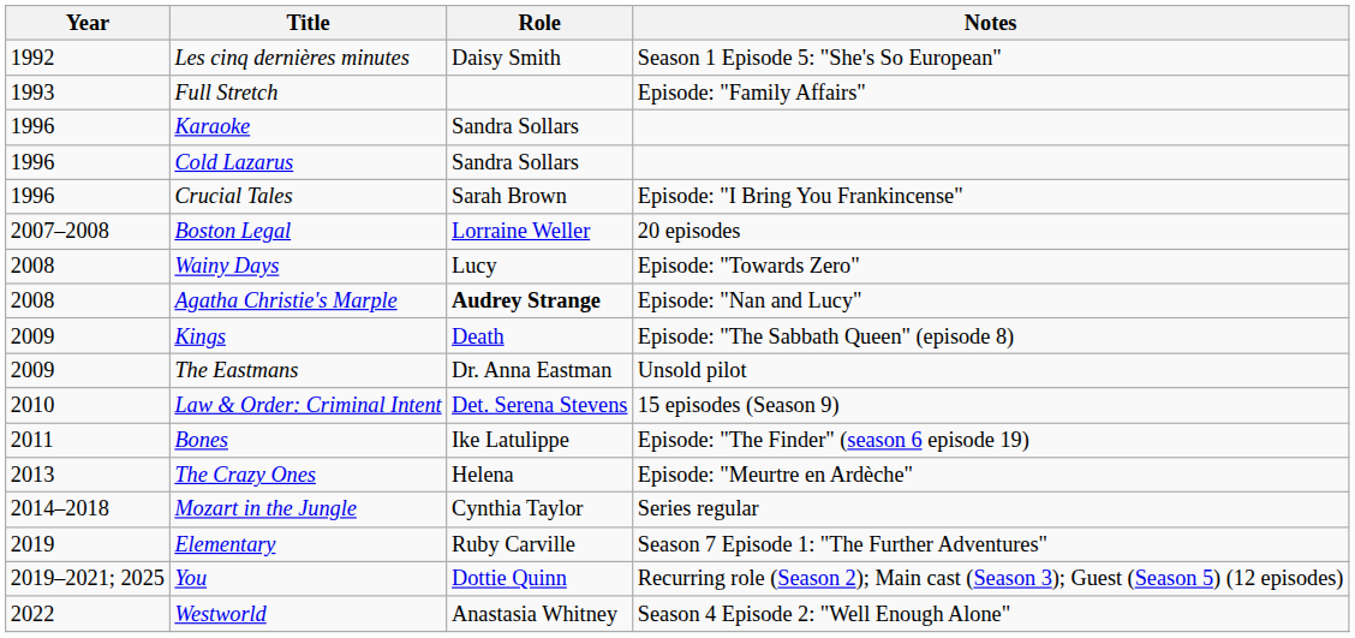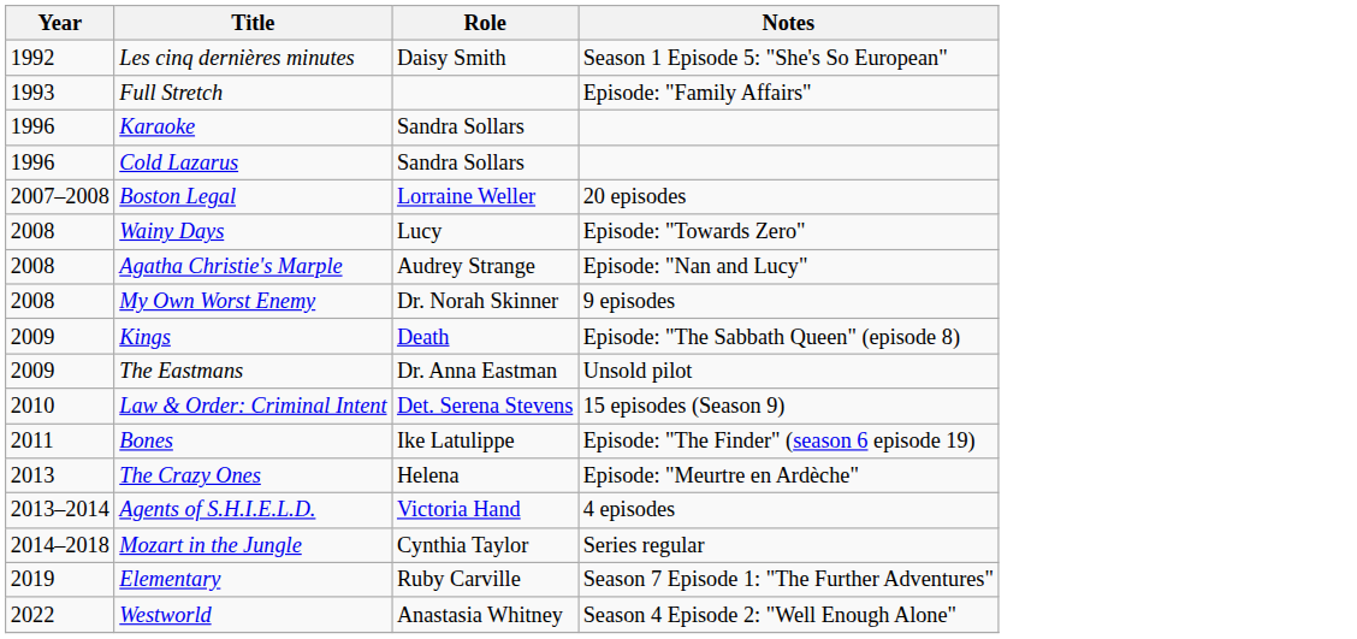 <table class="wikitable sortable">
 <tr>
 <th>Year</th>
 <th>Title</th>
 <th>Role</th>
 <th class="unsortable">Notes</th>
 </tr>
 <tr>
 <td>1992</td>
 <td><em>Les cinq dernières minutes</em></td>
 <td>Daisy Smith</td>
 <td>Season 1 Episode 5: "She's So European"</td>
 </tr>
 <tr>
 <td>1993</td>
 <td><em>Full Stretch</em></td>
 <td></td>
 <td>Episode: "Family Affairs"</td>
 </tr>
 <tr>
 <td>1996</td>
 <td><em><a href='#'>Karaoke</a></em></td>
 <td>Sandra Sollars</td>
 <td></td>
 </tr>
 <tr>
 <td>1996</td>
 <td><em><a href='#'>Cold Lazarus</a></em></td>
 <td>Sandra Sollars</td>
 <td></td>
 </tr>
 <tr>
-<td>1996</td>
-<td><em>Crucial Tales</em></td>
-<td>Sarah Brown</td>
-<td>Episode: "I Bring You Frankincense"</td>
-</tr>
-<tr>
 <td>2007–2008</td>
 <td><em><a href='#'>Boston Legal</a></em></td>
 <td><a href='#'>Lorraine Weller</a></td>
 <td>20 episodes</td>
 </tr>
 <tr>
 <td>2008</td>
 <td><em><a href='#'>Wainy Days</a></em></td>
 <td>Lucy</td>
 <td>Episode: "Towards Zero"</td>
 </tr>
 <tr>
 <td>2008</td>
 <td><em><a href='#'>Agatha Christie's Marple</a></em></td>
-<td><strong>Audrey Strange</strong></td>
+<td>Audrey Strange</td>
 <td>Episode: "Nan and Lucy"</td>
+</tr>
+<tr>
+<td>2008</td>
+<td><em><a href='#'>My Own Worst Enemy</a></em></td>
+<td>Dr. Norah Skinner</td>
+<td>9 episodes</td>
 </tr>
 <tr>
 <td>2009</td>
 <td><em><a href='#'>Kings</a></em></td>
 <td><a href='#'>Death</a></td>
 <td>Episode: "The Sabbath Queen" (episode 8)</td>
 </tr>
 <tr>
 <td>2009</td>
 <td><em>The Eastmans</em></td>
 <td>Dr. Anna Eastman</td>
 <td>Unsold pilot</td>
 </tr>
 <tr>
 <td>2010</td>
 <td><em><a href='#'>Law & Order: Criminal Intent</a></em></td>
 <td><a href='#'>Det. Serena Stevens</a></td>
 <td>15 episodes (Season 9)</td>
 </tr>
 <tr>
 <td>2011</td>
 <td><em><a href='#'>Bones</a></em></td>
 <td>Ike Latulippe</td>
 <td>Episode: "The Finder" (<a href='#'>season 6</a> episode 19)</td>
 </tr>
 <tr>
 <td>2013</td>
 <td><em><a href='#'>The Crazy Ones</a></em></td>
 <td>Helena</td>
 <td>Episode: "Meurtre en Ardèche"</td>
 </tr>
 <tr>
+<td>2013–2014</td>
+<td><em><a href='#'>Agents of S.H.I.E.L.D.</a></em></td>
+<td><a href='#'>Victoria Hand</a></td>
+<td>4 episodes</td>
+</tr>
+<tr>
 <td>2014–2018</td>
 <td><em><a href='#'>Mozart in the Jungle</a></em></td>
 <td>Cynthia Taylor</td>
 <td>Series regular</td>
 </tr>
 <tr>
 <td>2019</td>
 <td><em><a href='#'>Elementary</a></em></td>
 <td>Ruby Carville</td>
 <td>Season 7 Episode 1: "The Further Adventures"</td>
 </tr>
 <tr>
-<td>2019–2021; 2025</td>
-<td><em><a href='#'>You</a></em></td>
-<td><a href='#'>Dottie Quinn</a></td>
-<td>Recurring role (<a href='#'>Season 2</a>); Main cast (<a href='#'>Season 3</a>); Guest (<a href='#'>Season 5</a>) (12 episodes)</td>
-</tr>
-<tr>
 <td>2022</td>
 <td><em><a href='#'>Westworld</a></em></td>
 <td>Anastasia Whitney</td>
 <td>Season 4 Episode 2: "Well Enough Alone"</td>
 </tr>
 <tr>
 </tr>
 </table>
